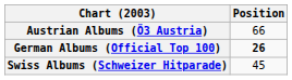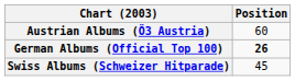 <table class="wikitable sortable plainrowheaders" style="text-align:center">
 <tr>
 <th scope="col">Chart (2003)</th>
 <th scope="col">Position</th>
 </tr>
 <tr>
 <th scope="row">Austrian Albums (<a href='#'>Ö3 Austria</a>)</th>
-<td style="text-align:center;">66</td>
+<td style="text-align:center;">60</td>
 </tr>
 <tr>
 <th scope="row">German Albums (<a href='#'>Official Top 100</a>)</th>
 <td style="text-align:center;"><strong>26</strong></td>
 </tr>
 <tr>
 <th scope="row">Swiss Albums (<a href='#'>Schweizer Hitparade</a>)</th>
 <td style="text-align:center;">45</td>
 </tr>
 </table>
